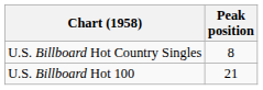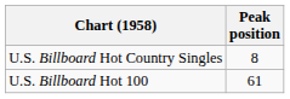 <table class="wikitable sortable">
 <tr>
 <th align="left">Chart (1958)</th>
 <th align="center">Peak<br>position</th>
 </tr>
 <tr>
 <td align="left">U.S. <em>Billboard</em> Hot Country Singles</td>
 <td align="center">8</td>
 </tr>
 <tr>
 <td align="left">U.S. <em>Billboard</em> Hot 100</td>
-<td align="center">21</td>
+<td align="center">61</td>
 </tr>
 </table>
